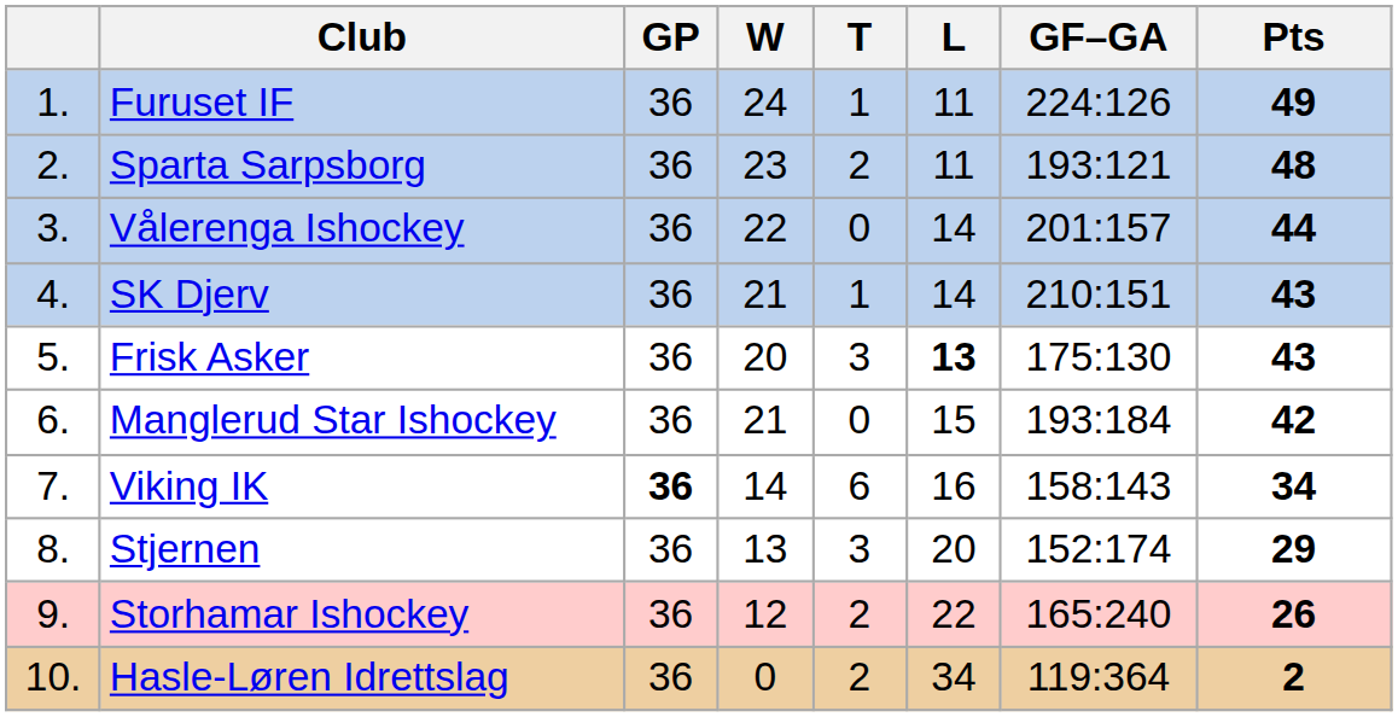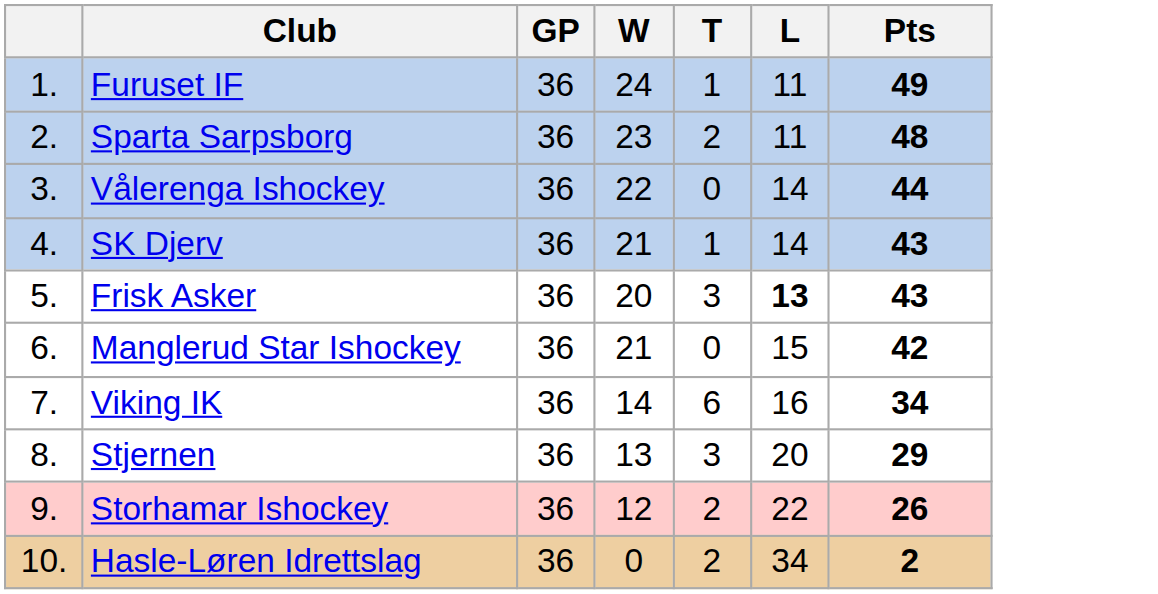 <table class="wikitable">
 <tr>
 <th width="30"></th>
 <th width="200">Club</th>
 <th width="30">GP</th>
 <th width="30">W</th>
 <th width="30">T</th>
 <th width="30">L</th>
-<th width="70">GF–GA</th>
 <th width="70">Pts</th>
 </tr>
 <tr bgcolor="#BCD2EE" align="center">
 <td>1.</td>
 <td align="left"><a href='#'>Furuset IF</a></td>
 <td>36</td>
 <td>24</td>
 <td>1</td>
 <td>11</td>
-<td>224:126</td>
 <td><strong>49</strong></td>
 </tr>
 <tr bgcolor="#BCD2EE" align="center">
 <td>2.</td>
 <td align="left"><a href='#'>Sparta Sarpsborg</a></td>
 <td>36</td>
 <td>23</td>
 <td>2</td>
 <td>11</td>
-<td>193:121</td>
 <td><strong>48</strong></td>
 </tr>
 <tr bgcolor="#BCD2EE" align="center">
 <td>3.</td>
 <td align="left"><a href='#'>Vålerenga Ishockey</a></td>
 <td>36</td>
 <td>22</td>
 <td>0</td>
 <td>14</td>
-<td>201:157</td>
 <td><strong>44</strong></td>
 </tr>
 <tr bgcolor="#BCD2EE" align="center">
 <td>4.</td>
 <td align="left"><a href='#'>SK Djerv</a></td>
 <td>36</td>
 <td>21</td>
 <td>1</td>
 <td>14</td>
-<td>210:151</td>
 <td><strong>43</strong></td>
 </tr>
 <tr bgcolor="#FFFFFF" align="center">
 <td>5.</td>
 <td align="left"><a href='#'>Frisk Asker</a></td>
 <td>36</td>
 <td>20</td>
 <td>3</td>
 <td><strong>13</strong></td>
-<td>175:130</td>
 <td><strong>43</strong></td>
 </tr>
 <tr bgcolor="#FFFFFF" align="center">
 <td>6.</td>
 <td align="left"><a href='#'>Manglerud Star Ishockey</a></td>
 <td>36</td>
 <td>21</td>
 <td>0</td>
 <td>15</td>
-<td>193:184</td>
 <td><strong>42</strong></td>
 </tr>
 <tr bgcolor="#FFFFFF" align="center">
 <td>7.</td>
 <td align="left"><a href='#'>Viking IK</a></td>
-<td><strong>36</strong></td>
+<td>36</td>
 <td>14</td>
 <td>6</td>
 <td>16</td>
-<td>158:143</td>
 <td><strong>34</strong></td>
 </tr>
 <tr bgcolor="#FFFFFF" align="center">
 <td>8.</td>
 <td align="left"><a href='#'>Stjernen</a></td>
 <td>36</td>
 <td>13</td>
 <td>3</td>
 <td>20</td>
-<td>152:174</td>
 <td><strong>29</strong></td>
 </tr>
 <tr bgcolor="#FFCCCC" align="center">
 <td>9.</td>
 <td align="left"><a href='#'>Storhamar Ishockey</a></td>
 <td>36</td>
 <td>12</td>
 <td>2</td>
 <td>22</td>
-<td>165:240</td>
 <td><strong>26</strong></td>
 </tr>
 <tr bgcolor="#EECFA1" align="center">
 <td>10.</td>
 <td align="left"><a href='#'>Hasle-Løren Idrettslag</a></td>
 <td>36</td>
 <td>0</td>
 <td>2</td>
 <td>34</td>
-<td>119:364</td>
 <td><strong>2</strong></td>
 </tr>
 </table>
